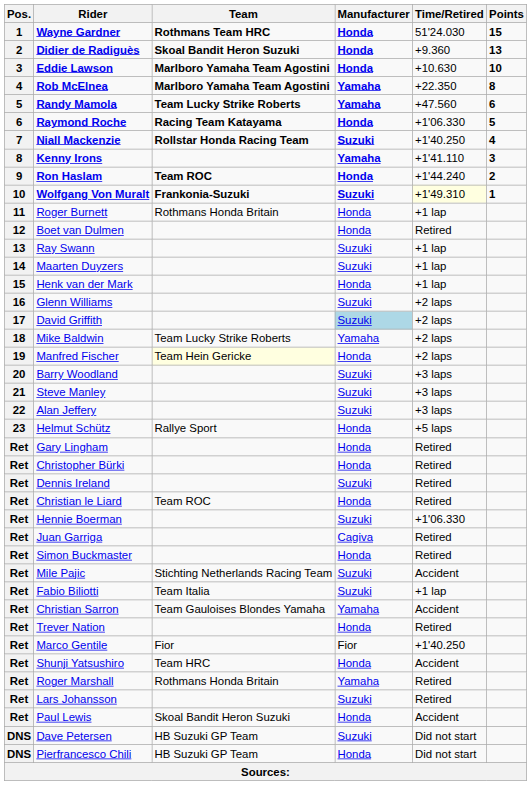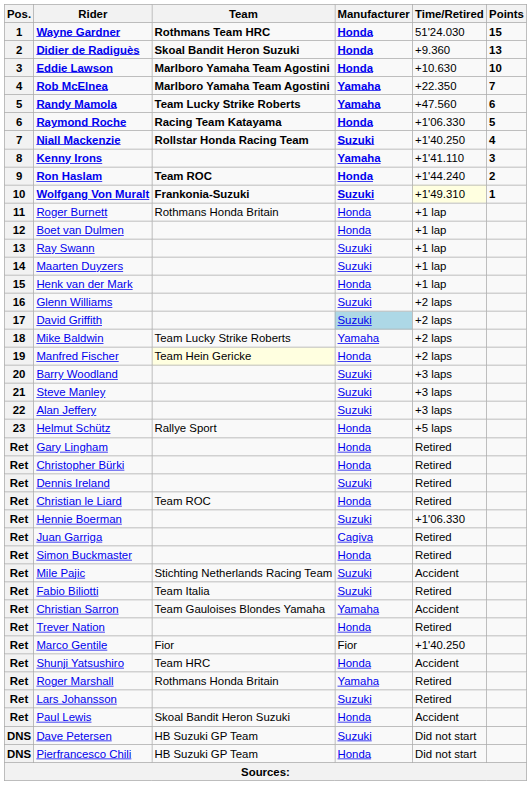 <table class="wikitable" style="font-size: 95%;">
 <tr>
 <th>Pos.</th>
 <th>Rider</th>
 <th>Team</th>
 <th>Manufacturer</th>
 <th>Time/Retired</th>
 <th>Points</th>
 </tr>
 <tr>
 <th>1</th>
 <td> <strong><a href='#'>Wayne Gardner</a></strong></td>
 <td><strong>Rothmans Team HRC</strong></td>
 <td><strong><a href='#'>Honda</a></strong></td>
 <td>51'24.030</td>
 <td><strong>15</strong></td>
 </tr>
 <tr>
 <th>2</th>
 <td> <strong><a href='#'>Didier de Radiguès</a></strong></td>
 <td><strong>Skoal Bandit Heron Suzuki</strong></td>
 <td><strong><a href='#'>Honda</a></strong></td>
 <td>+9.360</td>
 <td><strong>13</strong></td>
 </tr>
 <tr>
 <th>3</th>
 <td> <strong><a href='#'>Eddie Lawson</a></strong></td>
 <td><strong>Marlboro Yamaha Team Agostini</strong></td>
 <td><strong><a href='#'>Honda</a></strong></td>
 <td>+10.630</td>
 <td><strong>10</strong></td>
 </tr>
 <tr>
 <th>4</th>
 <td> <strong><a href='#'>Rob McElnea</a></strong></td>
 <td><strong>Marlboro Yamaha Team Agostini</strong></td>
 <td><strong><a href='#'>Yamaha</a></strong></td>
 <td>+22.350</td>
-<td><strong>8</strong></td>
+<td><strong>7</strong></td>
 </tr>
 <tr>
 <th>5</th>
 <td> <strong><a href='#'>Randy Mamola</a></strong></td>
 <td><strong>Team Lucky Strike Roberts</strong></td>
 <td><strong><a href='#'>Yamaha</a></strong></td>
 <td>+47.560</td>
 <td><strong>6</strong></td>
 </tr>
 <tr>
 <th>6</th>
 <td> <strong><a href='#'>Raymond Roche</a></strong></td>
 <td><strong>Racing Team Katayama</strong></td>
 <td><strong><a href='#'>Honda</a></strong></td>
 <td>+1'06.330</td>
 <td><strong>5</strong></td>
 </tr>
 <tr>
 <th>7</th>
 <td> <strong><a href='#'>Niall Mackenzie</a></strong></td>
 <td><strong>Rollstar Honda Racing Team</strong></td>
 <td><strong><a href='#'>Suzuki</a></strong></td>
 <td>+1'40.250</td>
 <td><strong>4</strong></td>
 </tr>
 <tr>
 <th>8</th>
 <td> <strong><a href='#'>Kenny Irons</a></strong></td>
 <td></td>
 <td><strong><a href='#'>Yamaha</a></strong></td>
 <td>+1'41.110</td>
 <td><strong>3</strong></td>
 </tr>
 <tr>
 <th>9</th>
 <td> <strong><a href='#'>Ron Haslam</a></strong></td>
 <td><strong>Team ROC</strong></td>
 <td><strong><a href='#'>Honda</a></strong></td>
 <td>+1'44.240</td>
 <td><strong>2</strong></td>
 </tr>
 <tr>
 <th>10</th>
 <td> <strong><a href='#'>Wolfgang Von Muralt</a></strong></td>
 <td><strong>Frankonia-Suzuki</strong></td>
 <td><strong><a href='#'>Suzuki</a></strong></td>
 <td style="background: lightyellow;">+1'49.310</td>
 <td><strong>1</strong></td>
 </tr>
 <tr>
 <th>11</th>
 <td> <a href='#'>Roger Burnett</a></td>
 <td>Rothmans Honda Britain</td>
 <td><a href='#'>Honda</a></td>
 <td>+1 lap</td>
 <td></td>
 </tr>
 <tr>
 <th>12</th>
 <td> <a href='#'>Boet van Dulmen</a></td>
 <td></td>
 <td><a href='#'>Honda</a></td>
-<td>Retired</td>
+<td>+1 lap</td>
 <td></td>
 </tr>
 <tr>
 <th>13</th>
 <td> <a href='#'>Ray Swann</a></td>
 <td></td>
 <td><a href='#'>Suzuki</a></td>
 <td>+1 lap</td>
 <td></td>
 </tr>
 <tr>
 <th>14</th>
 <td> <a href='#'>Maarten Duyzers</a></td>
 <td></td>
 <td><a href='#'>Suzuki</a></td>
 <td>+1 lap</td>
 <td></td>
 </tr>
 <tr>
 <th>15</th>
 <td> <a href='#'>Henk van der Mark</a></td>
 <td></td>
 <td><a href='#'>Honda</a></td>
 <td>+1 lap</td>
 <td></td>
 </tr>
 <tr>
 <th>16</th>
 <td> <a href='#'>Glenn Williams</a></td>
 <td></td>
 <td><a href='#'>Suzuki</a></td>
 <td>+2 laps</td>
 <td></td>
 </tr>
 <tr>
 <th>17</th>
 <td> <a href='#'>David Griffith</a></td>
 <td></td>
 <td style="background: lightblue;"><a href='#'>Suzuki</a></td>
 <td>+2 laps</td>
 <td></td>
 </tr>
 <tr>
 <th>18</th>
 <td> <a href='#'>Mike Baldwin</a></td>
 <td>Team Lucky Strike Roberts</td>
 <td><a href='#'>Yamaha</a></td>
 <td>+2 laps</td>
 <td></td>
 </tr>
 <tr>
 <th>19</th>
 <td> <a href='#'>Manfred Fischer</a></td>
 <td style="background: lightyellow;">Team Hein Gericke</td>
 <td><a href='#'>Honda</a></td>
 <td>+2 laps</td>
 <td></td>
 </tr>
 <tr>
 <th>20</th>
 <td> <a href='#'>Barry Woodland</a></td>
 <td></td>
 <td><a href='#'>Suzuki</a></td>
 <td>+3 laps</td>
 <td></td>
 </tr>
 <tr>
 <th>21</th>
 <td> <a href='#'>Steve Manley</a></td>
 <td></td>
 <td><a href='#'>Suzuki</a></td>
 <td>+3 laps</td>
 <td></td>
 </tr>
 <tr>
 <th>22</th>
 <td> <a href='#'>Alan Jeffery</a></td>
 <td></td>
 <td><a href='#'>Suzuki</a></td>
 <td>+3 laps</td>
 <td></td>
 </tr>
 <tr>
 <th>23</th>
 <td> <a href='#'>Helmut Schütz</a></td>
 <td>Rallye Sport</td>
 <td><a href='#'>Honda</a></td>
 <td>+5 laps</td>
 <td></td>
 </tr>
 <tr>
 <th>Ret</th>
 <td> <a href='#'>Gary Lingham</a></td>
 <td></td>
 <td><a href='#'>Honda</a></td>
 <td>Retired</td>
 <td></td>
 </tr>
 <tr>
 <th>Ret</th>
 <td> <a href='#'>Christopher Bürki</a></td>
 <td></td>
 <td><a href='#'>Honda</a></td>
 <td>Retired</td>
 <td></td>
 </tr>
 <tr>
 <th>Ret</th>
 <td> <a href='#'>Dennis Ireland</a></td>
 <td></td>
 <td><a href='#'>Suzuki</a></td>
 <td>Retired</td>
 <td></td>
 </tr>
 <tr>
 <th>Ret</th>
 <td> <a href='#'>Christian le Liard</a></td>
 <td>Team ROC</td>
 <td><a href='#'>Honda</a></td>
 <td>Retired</td>
 <td></td>
 </tr>
 <tr>
 <th>Ret</th>
 <td> <a href='#'>Hennie Boerman</a></td>
 <td></td>
 <td><a href='#'>Suzuki</a></td>
 <td>+1'06.330</td>
 <td></td>
 </tr>
 <tr>
 <th>Ret</th>
 <td> <a href='#'>Juan Garriga</a></td>
 <td></td>
 <td><a href='#'>Cagiva</a></td>
 <td>Retired</td>
 <td></td>
 </tr>
 <tr>
 <th>Ret</th>
 <td> <a href='#'>Simon Buckmaster</a></td>
 <td></td>
 <td><a href='#'>Honda</a></td>
 <td>Retired</td>
 <td></td>
 </tr>
 <tr>
 <th>Ret</th>
 <td> <a href='#'>Mile Pajic</a></td>
 <td>Stichting Netherlands Racing Team</td>
 <td><a href='#'>Suzuki</a></td>
 <td>Accident</td>
 <td></td>
 </tr>
 <tr>
 <th>Ret</th>
 <td> <a href='#'>Fabio Biliotti</a></td>
 <td>Team Italia</td>
 <td><a href='#'>Suzuki</a></td>
-<td>+1 lap</td>
+<td>Retired</td>
 <td></td>
 </tr>
 <tr>
 <th>Ret</th>
 <td> <a href='#'>Christian Sarron</a></td>
 <td>Team Gauloises Blondes Yamaha</td>
 <td><a href='#'>Yamaha</a></td>
 <td>Accident</td>
 <td></td>
 </tr>
 <tr>
 <th>Ret</th>
 <td> <a href='#'>Trever Nation</a></td>
 <td></td>
 <td><a href='#'>Honda</a></td>
 <td>Retired</td>
 <td></td>
 </tr>
 <tr>
 <th>Ret</th>
 <td> <a href='#'>Marco Gentile</a></td>
 <td>Fior</td>
 <td>Fior</td>
 <td>+1'40.250</td>
 <td></td>
 </tr>
 <tr>
 <th>Ret</th>
 <td> <a href='#'>Shunji Yatsushiro</a></td>
 <td>Team HRC</td>
 <td><a href='#'>Honda</a></td>
 <td>Accident</td>
 <td></td>
 </tr>
 <tr>
 <th>Ret</th>
 <td> <a href='#'>Roger Marshall</a></td>
 <td>Rothmans Honda Britain</td>
 <td><a href='#'>Yamaha</a></td>
 <td>Retired</td>
 <td></td>
 </tr>
 <tr>
 <th>Ret</th>
 <td> <a href='#'>Lars Johansson</a></td>
 <td></td>
 <td><a href='#'>Suzuki</a></td>
 <td>Retired</td>
 <td></td>
 </tr>
 <tr>
 <th>Ret</th>
 <td> <a href='#'>Paul Lewis</a></td>
 <td>Skoal Bandit Heron Suzuki</td>
 <td><a href='#'>Honda</a></td>
 <td>Accident</td>
 <td></td>
 </tr>
 <tr>
 <th>DNS</th>
 <td> <a href='#'>Dave Petersen</a></td>
 <td>HB Suzuki GP Team</td>
 <td><a href='#'>Suzuki</a></td>
 <td>Did not start</td>
 <td></td>
 </tr>
 <tr>
 <th>DNS</th>
 <td> <a href='#'>Pierfrancesco Chili</a></td>
 <td>HB Suzuki GP Team</td>
 <td><a href='#'>Honda</a></td>
 <td>Did not start</td>
 <td></td>
 </tr>
 <tr>
 <th colspan=8>Sources:</th>
 </tr>
 </table>
